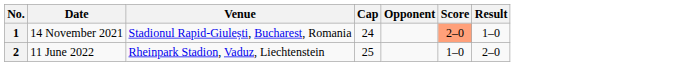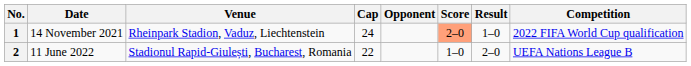 <table class="wikitable sortable">
 <tr>
 <th scope="col">No.</th>
 <th scope="col" data-sort-type="date">Date</th>
 <th scope="col">Venue</th>
 <th scope="col">Cap</th>
 <th scope="col">Opponent</th>
 <th scope="col">Score</th>
 <th scope="col">Result</th>
+<th scope="col">Competition</th>
 </tr>
 <tr>
 <th align="center">1</th>
 <td>14 November 2021</td>
-<td><a href='#'>Stadionul Rapid-Giulești</a>, <a href='#'>Bucharest</a>, Romania</td>
+<td><a href='#'>Rheinpark Stadion</a>, <a href='#'>Vaduz</a>, Liechtenstein</td>
 <td align="center">24</td>
 <td></td>
 <td align="center" style="background: lightsalmon;">2–0</td>
 <td align="center">1–0</td>
+<td><a href='#'>2022 FIFA World Cup qualification</a></td>
 </tr>
 <tr>
 <th align="center">2</th>
 <td>11 June 2022</td>
-<td><a href='#'>Rheinpark Stadion</a>, <a href='#'>Vaduz</a>, Liechtenstein</td>
-<td align="center">25</td>
+<td><a href='#'>Stadionul Rapid-Giulești</a>, <a href='#'>Bucharest</a>, Romania</td>
+<td align="center">22</td>
 <td></td>
 <td align="center">1–0</td>
 <td align="center">2–0</td>
+<td><a href='#'>UEFA Nations League B</a></td>
 </tr>
 </table>
